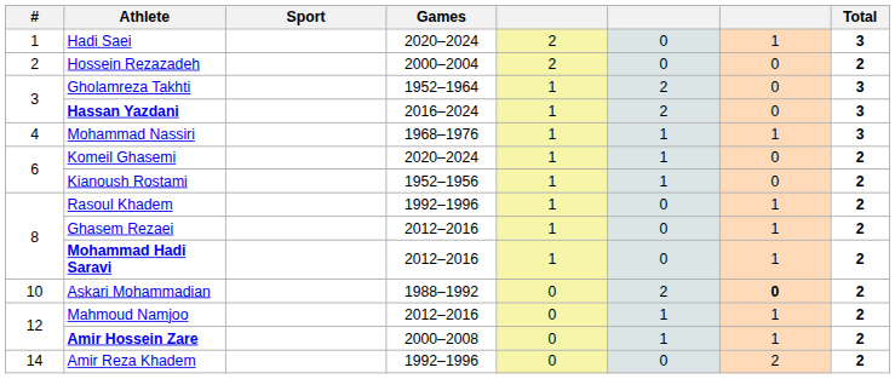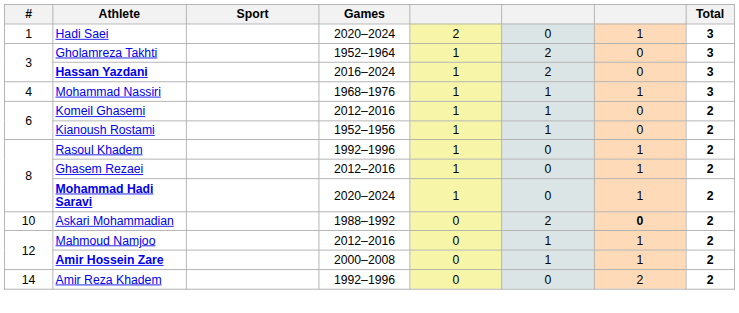 <table class="wikitable" width=68% style="font-size:90%; text-align:center;">
 <tr>
 <th width=50>#</th>
 <th width=150>Athlete</th>
 <th width=150>Sport</th>
 <th width=100>Games</th>
 <th></th>
 <th></th>
 <th></th>
 <th width=50>Total</th>
 </tr>
 <tr align="center" valign="middle" bgcolor="#FFFFFF">
 <td>1</td>
 <td align=left><a href='#'>Hadi Saei</a></td>
 <td align=left></td>
 <td>2020–2024</td>
 <td style="background:#F7F6A8;">2</td>
 <td style="background:#DCE5E5;">0</td>
 <td style="background:#FFDAB9;">1</td>
 <td><strong>3</strong></td>
-</tr>
-<tr align="center" valign="middle" bgcolor="#FFFFFF">
-<td>2</td>
-<td align=left><a href='#'>Hossein Rezazadeh</a></td>
-<td align=left></td>
-<td>2000–2004</td>
-<td style="background:#F7F6A8;">2</td>
-<td style="background:#DCE5E5;">0</td>
-<td style="background:#FFDAB9;">0</td>
-<td><strong>2</strong></td>
 </tr>
 <tr align="center" valign="middle" bgcolor="#FFFFFF">
 <td rowspan="2">3</td>
 <td align=left><a href='#'>Gholamreza Takhti</a></td>
 <td align=left></td>
 <td>1952–1964</td>
 <td style="background:#F7F6A8;">1</td>
 <td style="background:#DCE5E5;">2</td>
 <td style="background:#FFDAB9;">0</td>
 <td><strong>3</strong></td>
 </tr>
 <tr align="center" valign="middle" bgcolor="#FFFFFF">
 <td align=left><strong><a href='#'>Hassan Yazdani</a></strong></td>
 <td align=left></td>
 <td>2016–2024</td>
 <td style="background:#F7F6A8;">1</td>
 <td style="background:#DCE5E5;">2</td>
 <td style="background:#FFDAB9;">0</td>
 <td><strong>3</strong></td>
 </tr>
 <tr align="center" valign="middle" bgcolor="#FFFFFF">
 <td>4</td>
 <td align=left><a href='#'>Mohammad Nassiri</a></td>
 <td align=left></td>
 <td>1968–1976</td>
 <td style="background:#F7F6A8;">1</td>
 <td style="background:#DCE5E5;">1</td>
 <td style="background:#FFDAB9;">1</td>
 <td><strong>3</strong></td>
 </tr>
 <tr align="center" valign="middle" bgcolor="#FFFFFF">
 <td rowspan="2">6</td>
 <td align=left><a href='#'>Komeil Ghasemi</a></td>
 <td align=left></td>
-<td>2020–2024</td>
+<td>2012–2016</td>
 <td style="background:#F7F6A8;">1</td>
 <td style="background:#DCE5E5;">1</td>
 <td style="background:#FFDAB9;">0</td>
 <td><strong>2</strong></td>
 </tr>
 <tr align="center" valign="middle" bgcolor="#FFFFFF">
 <td align=left><a href='#'>Kianoush Rostami</a></td>
 <td align=left></td>
 <td>1952–1956</td>
 <td style="background:#F7F6A8;">1</td>
 <td style="background:#DCE5E5;">1</td>
 <td style="background:#FFDAB9;">0</td>
 <td><strong>2</strong></td>
 </tr>
 <tr align="center" valign="middle" bgcolor="#FFFFFF">
 <td rowspan="3">8</td>
 <td align=left><a href='#'>Rasoul Khadem</a></td>
 <td align=left></td>
 <td>1992–1996</td>
 <td style="background:#F7F6A8;">1</td>
 <td style="background:#DCE5E5;">0</td>
 <td style="background:#FFDAB9;">1</td>
 <td><strong>2</strong></td>
 </tr>
 <tr align="center" valign="middle" bgcolor="#FFFFFF">
 <td align=left><a href='#'>Ghasem Rezaei</a></td>
 <td align=left></td>
 <td>2012–2016</td>
 <td style="background:#F7F6A8;">1</td>
 <td style="background:#DCE5E5;">0</td>
 <td style="background:#FFDAB9;">1</td>
 <td><strong>2</strong></td>
 </tr>
 <tr align="center" valign="middle" bgcolor="#FFFFFF">
 <td align=left><strong><a href='#'>Mohammad Hadi Saravi</a></strong></td>
 <td align=left></td>
-<td>2012–2016</td>
+<td>2020–2024</td>
 <td style="background:#F7F6A8;">1</td>
 <td style="background:#DCE5E5;">0</td>
 <td style="background:#FFDAB9;">1</td>
 <td><strong>2</strong></td>
 </tr>
 <tr align="center" valign="middle" bgcolor="#FFFFFF">
 <td>10</td>
 <td align=left><a href='#'>Askari Mohammadian</a></td>
 <td align=left></td>
 <td>1988–1992</td>
 <td style="background:#F7F6A8;">0</td>
 <td style="background:#DCE5E5;">2</td>
 <td style="background:#FFDAB9;"><strong>0</strong></td>
 <td><strong>2</strong></td>
 </tr>
 <tr align="center" valign="middle" bgcolor="#FFFFFF">
 <td rowspan="2">12</td>
 <td align=left><a href='#'>Mahmoud Namjoo</a></td>
 <td align=left></td>
 <td>2012–2016</td>
 <td style="background:#F7F6A8;">0</td>
 <td style="background:#DCE5E5;">1</td>
 <td style="background:#FFDAB9;">1</td>
 <td><strong>2</strong></td>
 </tr>
 <tr align="center" valign="middle" bgcolor="#FFFFFF">
 <td align=left><strong><a href='#'>Amir Hossein Zare</a></strong></td>
 <td align=left></td>
 <td>2000–2008</td>
 <td style="background:#F7F6A8;">0</td>
 <td style="background:#DCE5E5;">1</td>
 <td style="background:#FFDAB9;">1</td>
 <td><strong>2</strong></td>
 </tr>
 <tr align="center" valign="middle" bgcolor="#FFFFFF">
 <td>14</td>
 <td align=left><a href='#'>Amir Reza Khadem</a></td>
 <td align=left></td>
 <td>1992–1996</td>
 <td style="background:#F7F6A8;">0</td>
 <td style="background:#DCE5E5;">0</td>
 <td style="background:#FFDAB9;">2</td>
 <td><strong>2</strong></td>
 </tr>
 </table>
